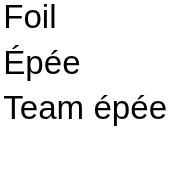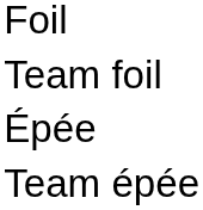 <table>
 <tr>
 <td>Foil</td>
 <td></td>
 <td></td>
 <td><br></td>
+</tr>
+<tr>
+<td>Team foil</td>
+<td></td>
+<td></td>
+<td></td>
 </tr>
 <tr>
 <td>Épée</td>
 <td></td>
 <td></td>
 <td><br></td>
 </tr>
 <tr>
 <td>Team épée</td>
 <td></td>
 <td></td>
 <td></td>
 </tr>
 </table>
